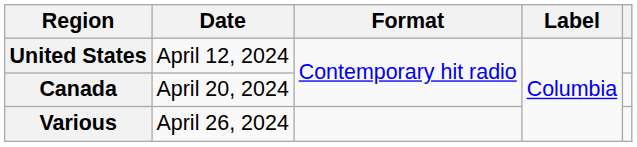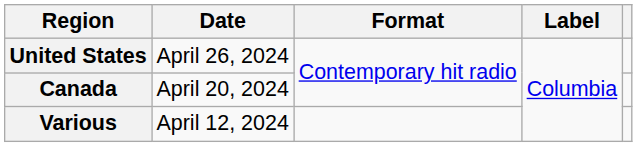 <table class="wikitable plainrowheaders">
 <tr>
 <th scope="col">Region</th>
 <th scope="col">Date</th>
 <th scope="col">Format</th>
 <th scope="col">Label</th>
 <th scope="col"></th>
 </tr>
 <tr>
 <th scope="row">United States</th>
-<td>April 12, 2024</td>
+<td>April 26, 2024</td>
 <td rowspan="2"><a href='#'>Contemporary hit radio</a></td>
 <td rowspan="3"><a href='#'>Columbia</a></td>
 <td style="text-align:center;"></td>
 </tr>
 <tr>
 <th scope="row">Canada</th>
 <td>April 20, 2024</td>
 <td style="text-align:center;"></td>
 </tr>
 <tr>
 <th scope="row">Various</th>
-<td>April 26, 2024</td>
+<td>April 12, 2024</td>
 <td></td>
 <td style="text-align:center;"></td>
 </tr>
 </table>
